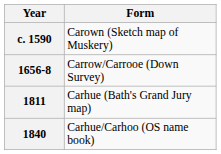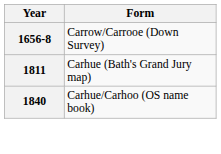 <table class="wikitable" style="margin:0 0 0 3em; border:1px solid darkgrey;">
 <tr>
 <th style="width:75px;">Year</th>
 <th style="width:200px;">Form</th>
-</tr>
-<tr>
-<th>c. 1590</th>
-<td>Carown (Sketch map of Muskery)</td>
 </tr>
 <tr>
 <th>1656-8</th>
 <td>Carrow/Carrooe (Down Survey)</td>
 </tr>
 <tr>
 <th>1811</th>
 <td>Carhue (Bath's Grand Jury map)</td>
 </tr>
 <tr>
 <th>1840</th>
 <td>Carhue/Carhoo (OS name book)</td>
 </tr>
 </table>
